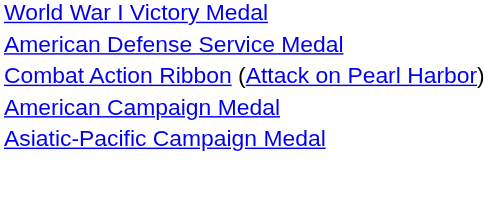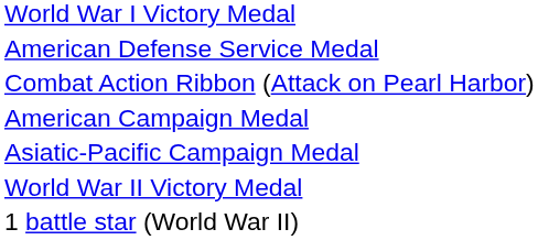 <table>
 <tr>
 <td></td>
 <td><a href='#'>World War I Victory Medal</a></td>
 </tr>
 <tr>
 <td></td>
 <td><a href='#'>American Defense Service Medal</a></td>
 </tr>
 <tr>
 <td></td>
 <td><a href='#'>Combat Action Ribbon</a> (<a href='#'>Attack on Pearl Harbor</a>)</td>
 </tr>
 <tr>
 <td></td>
 <td><a href='#'>American Campaign Medal</a></td>
 </tr>
 <tr>
 <td></td>
 <td><a href='#'>Asiatic-Pacific Campaign Medal</a></td>
 </tr>
 <tr>
+<td></td>
+<td><a href='#'>World War II Victory Medal</a></td>
+</tr>
+<tr>
+<td></td>
+<td>1 <a href='#'>battle star</a> (World War II)</td>
+</tr>
+<tr>
 </tr>
 </table>
